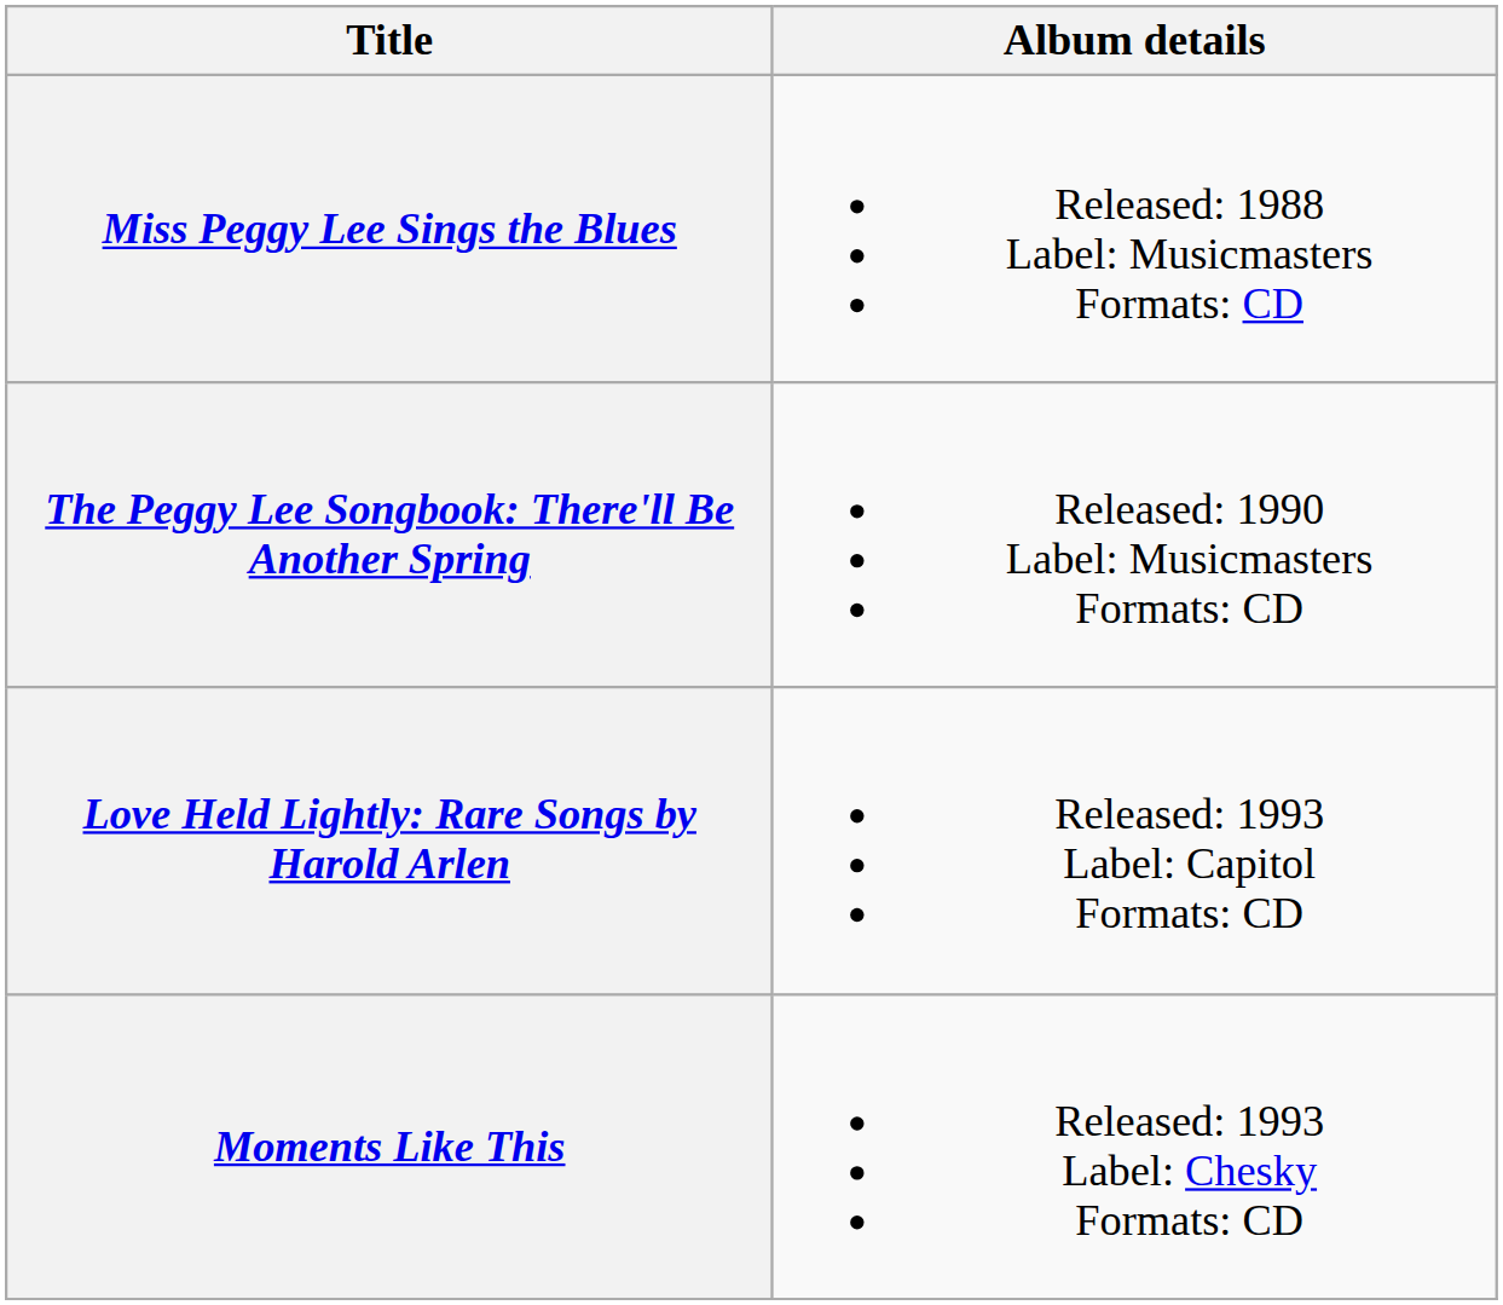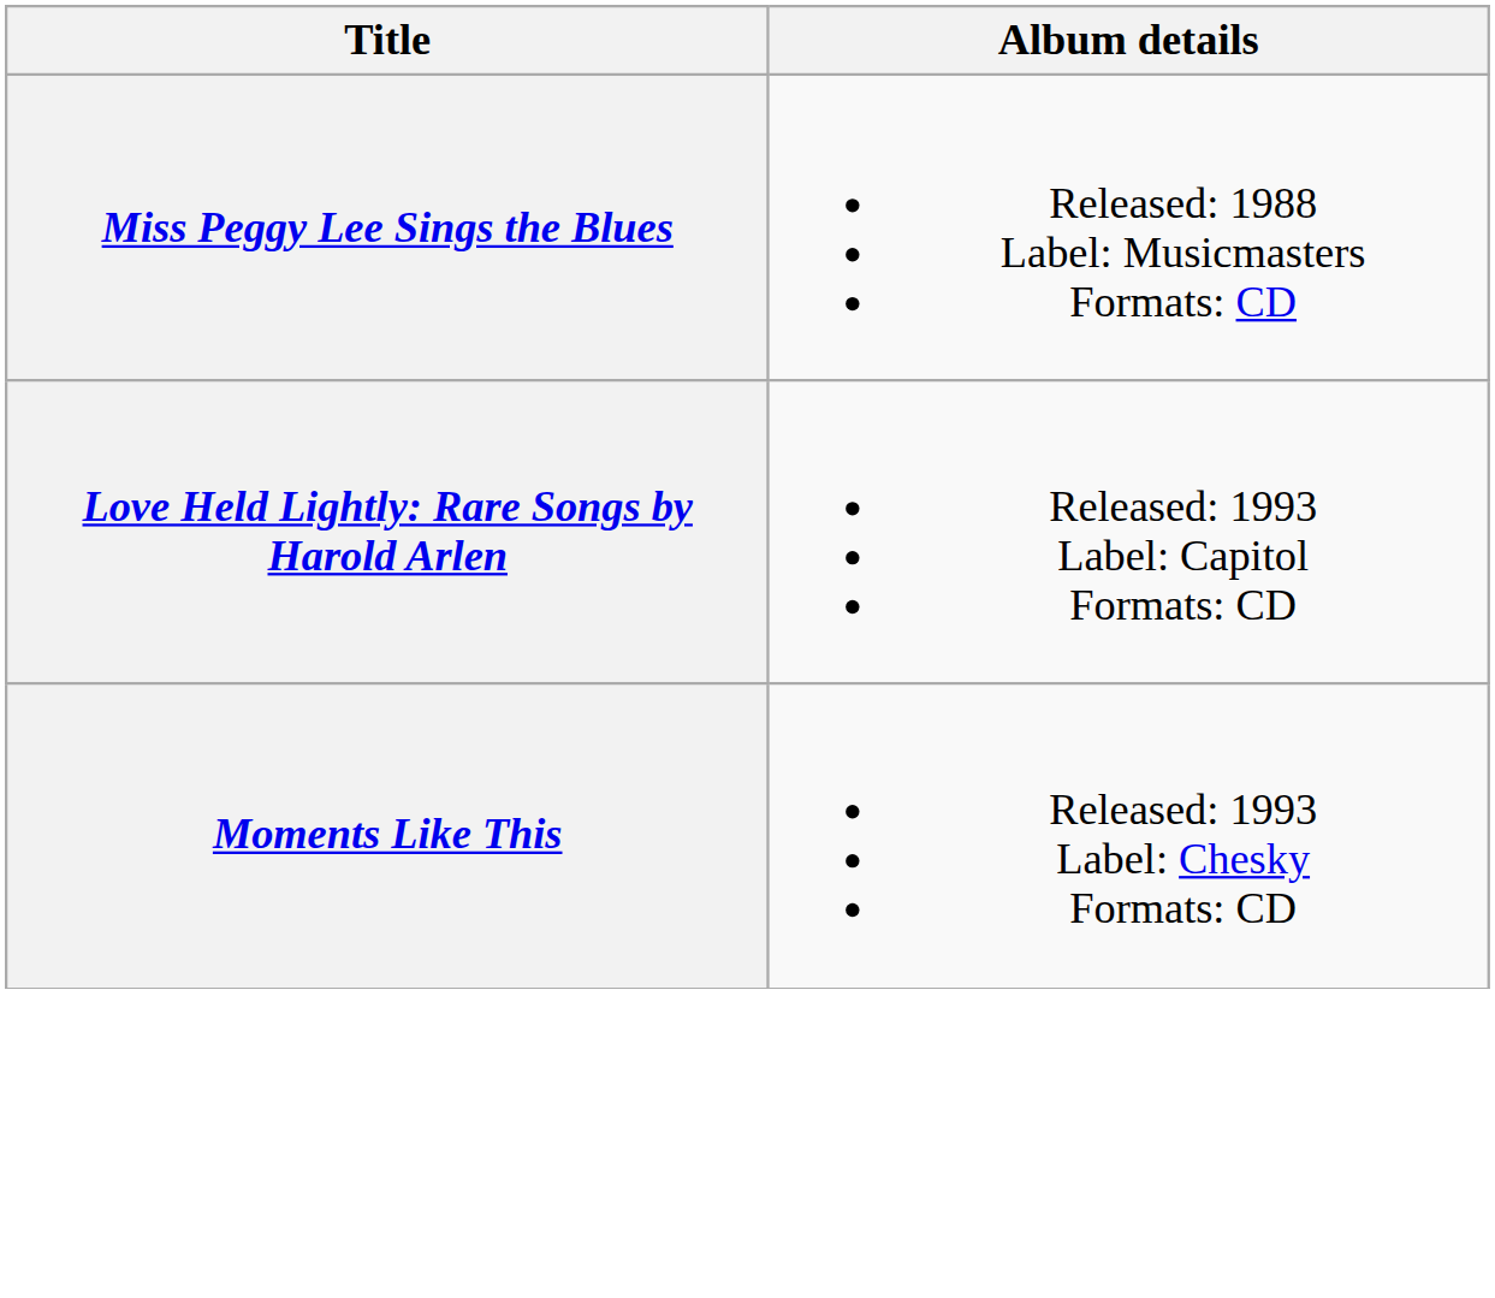 <table class="wikitable plainrowheaders" style="text-align:center;">
 <tr>
 <th scope="col" style="width:17em;">Title</th>
 <th scope="col" style="width:16em;">Album details</th>
 </tr>
 <tr>
 <th scope="row"><em><a href='#'>Miss Peggy Lee Sings the Blues</a></em></th>
 <td><br><ul><li>Released: 1988</li><li>Label: Musicmasters</li><li>Formats: <a href='#'>CD</a></li></ul></td>
-</tr>
-<tr>
-<th scope="row"><em><a href='#'>The Peggy Lee Songbook: There'll Be Another Spring</a></em></th>
-<td><br><ul><li>Released: 1990</li><li>Label: Musicmasters</li><li>Formats: CD</li></ul></td>
 </tr>
 <tr>
 <th scope="row"><em><a href='#'>Love Held Lightly: Rare Songs by Harold Arlen</a></em></th>
 <td><br><ul><li>Released: 1993</li><li>Label: Capitol</li><li>Formats: CD</li></ul></td>
 </tr>
 <tr>
 <th scope="row"><em><a href='#'>Moments Like This</a></em></th>
 <td><br><ul><li>Released: 1993</li><li>Label: <a href='#'>Chesky</a></li><li>Formats: CD</li></ul></td>
 </tr>
 <tr>
 </tr>
 </table>
